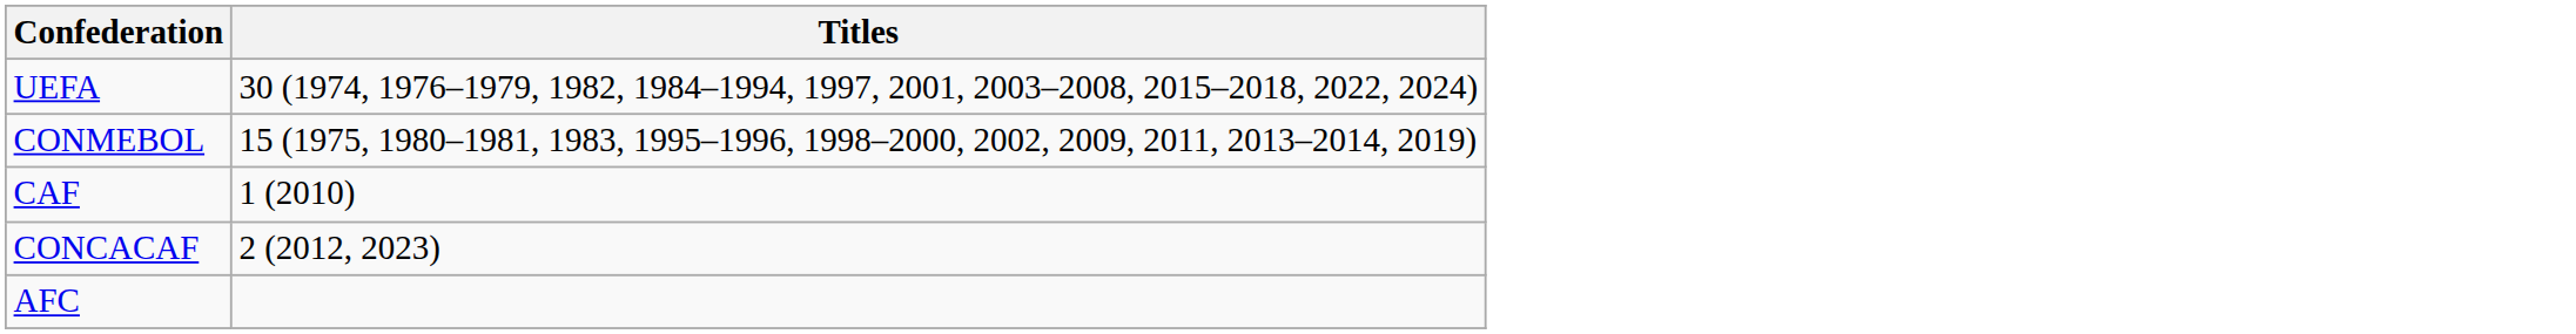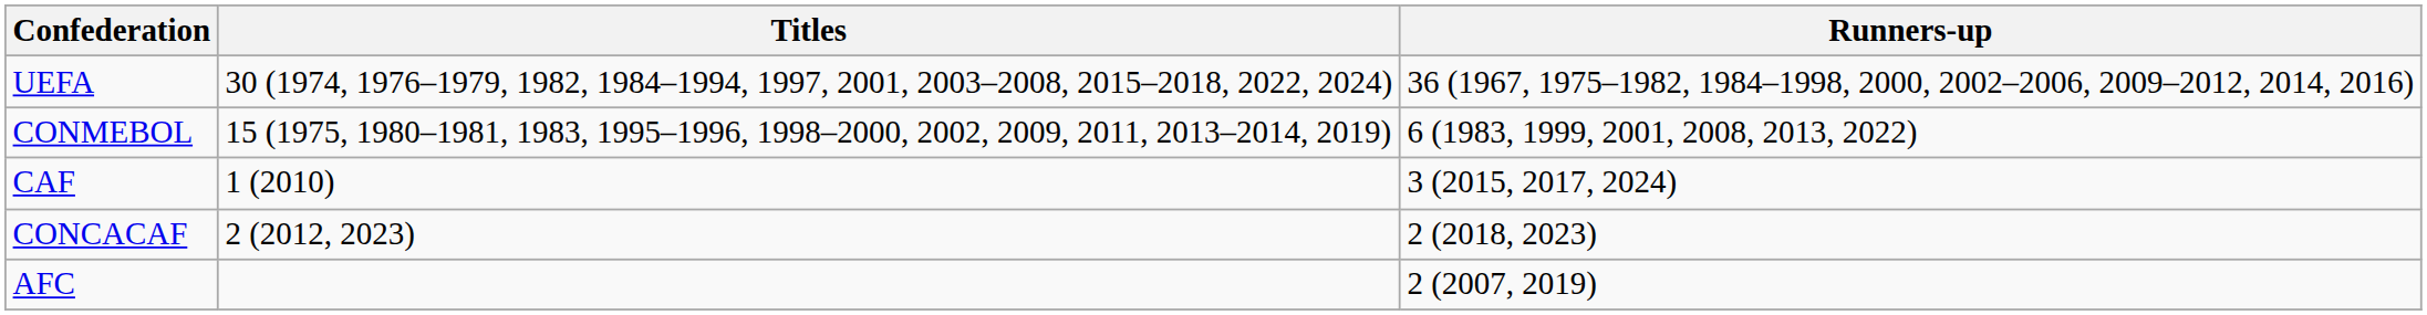 <table class="wikitable sortable">
 <tr>
 <th>Confederation</th>
 <th>Titles</th>
+<th>Runners-up</th>
 </tr>
 <tr>
 <td><a href='#'>UEFA</a></td>
 <td>30 (1974, 1976–1979, 1982, 1984–1994, 1997, 2001, 2003–2008, 2015–2018, 2022, 2024)</td>
+<td>36 (1967, 1975–1982, 1984–1998, 2000, 2002–2006, 2009–2012, 2014, 2016)</td>
 </tr>
 <tr>
 <td><a href='#'>CONMEBOL</a></td>
 <td>15 (1975, 1980–1981, 1983, 1995–1996, 1998–2000, 2002, 2009, 2011, 2013–2014, 2019)</td>
+<td>6 (1983, 1999, 2001, 2008, 2013, 2022)</td>
 </tr>
 <tr>
 <td><a href='#'>CAF</a></td>
 <td>1 (2010)</td>
+<td>3 (2015, 2017, 2024)</td>
 </tr>
 <tr>
 <td><a href='#'>CONCACAF</a></td>
 <td>2 (2012, 2023)</td>
+<td>2 (2018, 2023)</td>
 </tr>
 <tr>
 <td><a href='#'>AFC</a></td>
 <td></td>
+<td>2 (2007, 2019)</td>
 </tr>
 </table>
